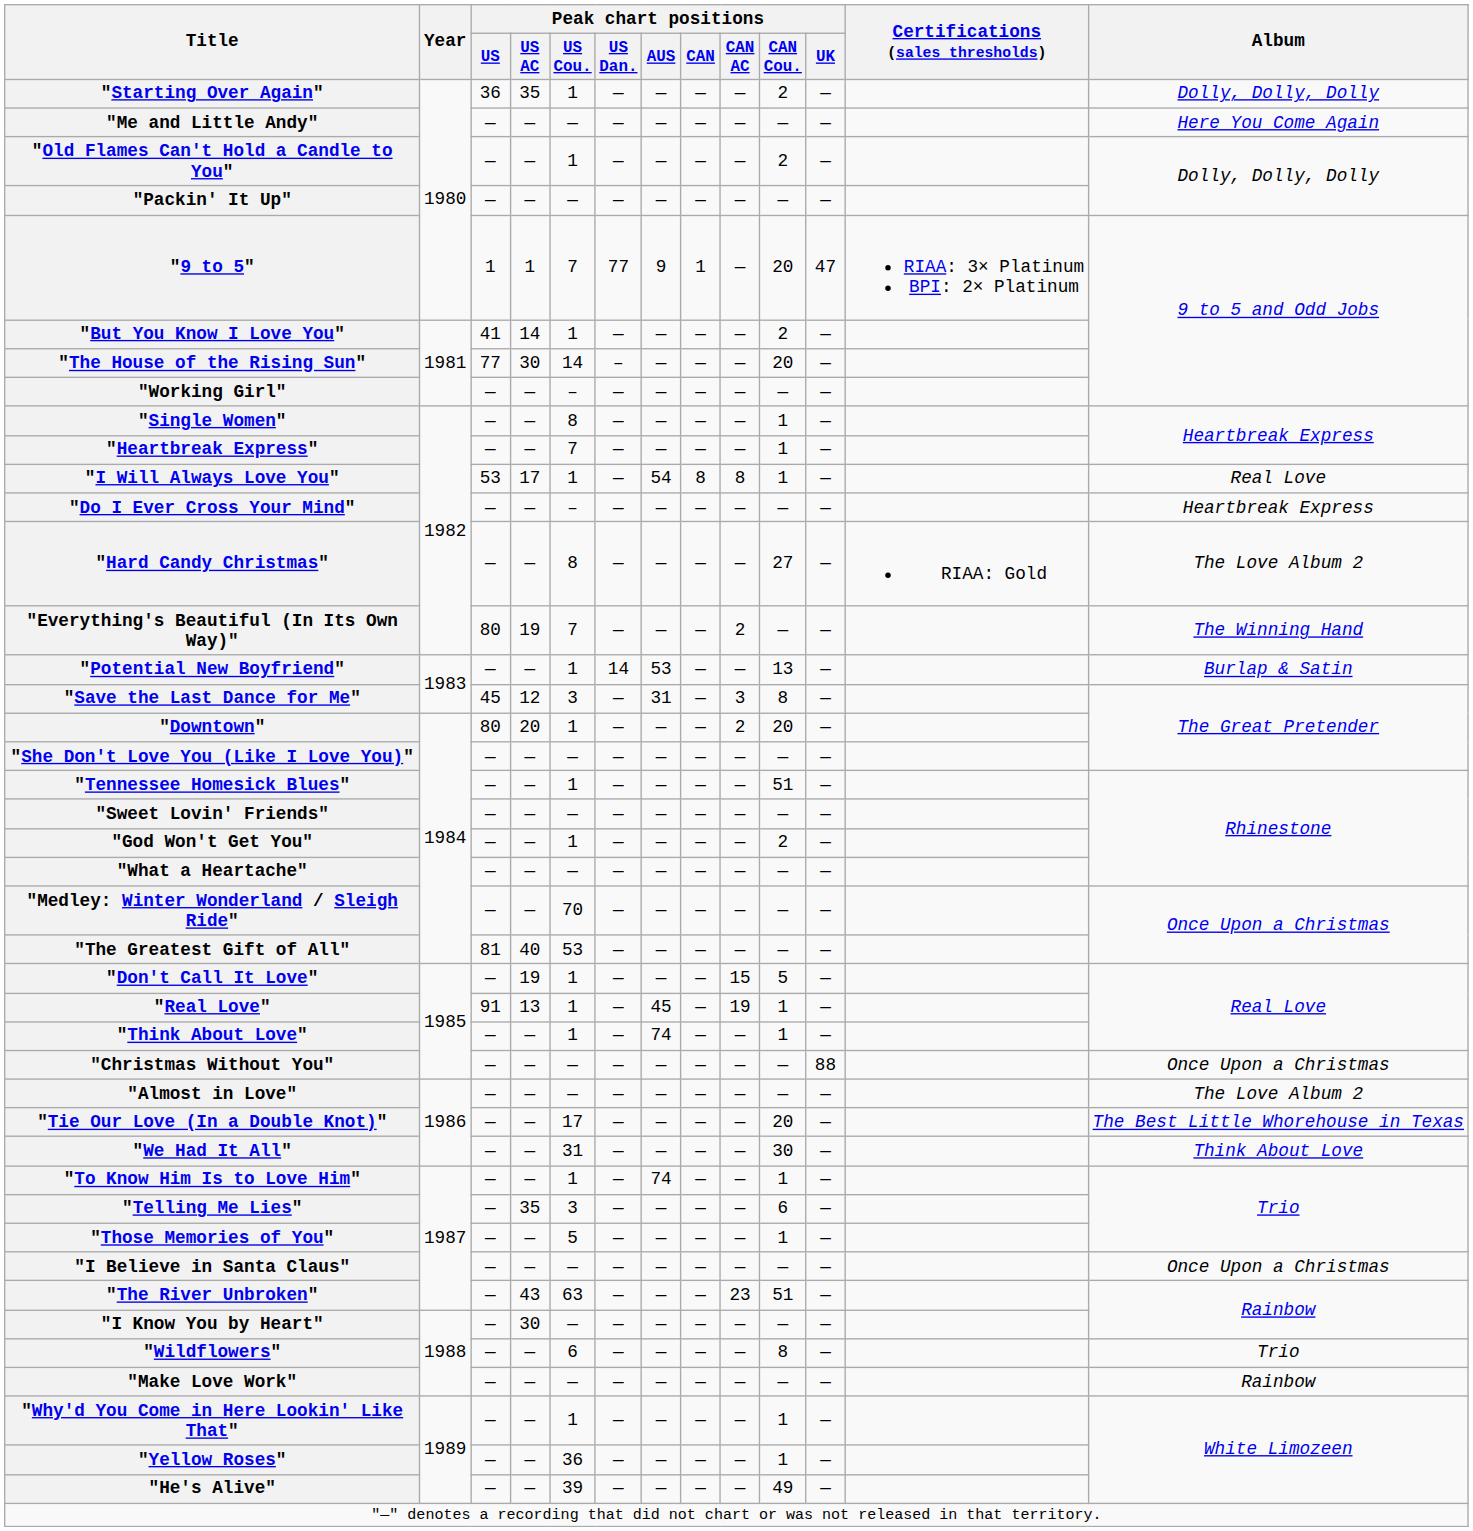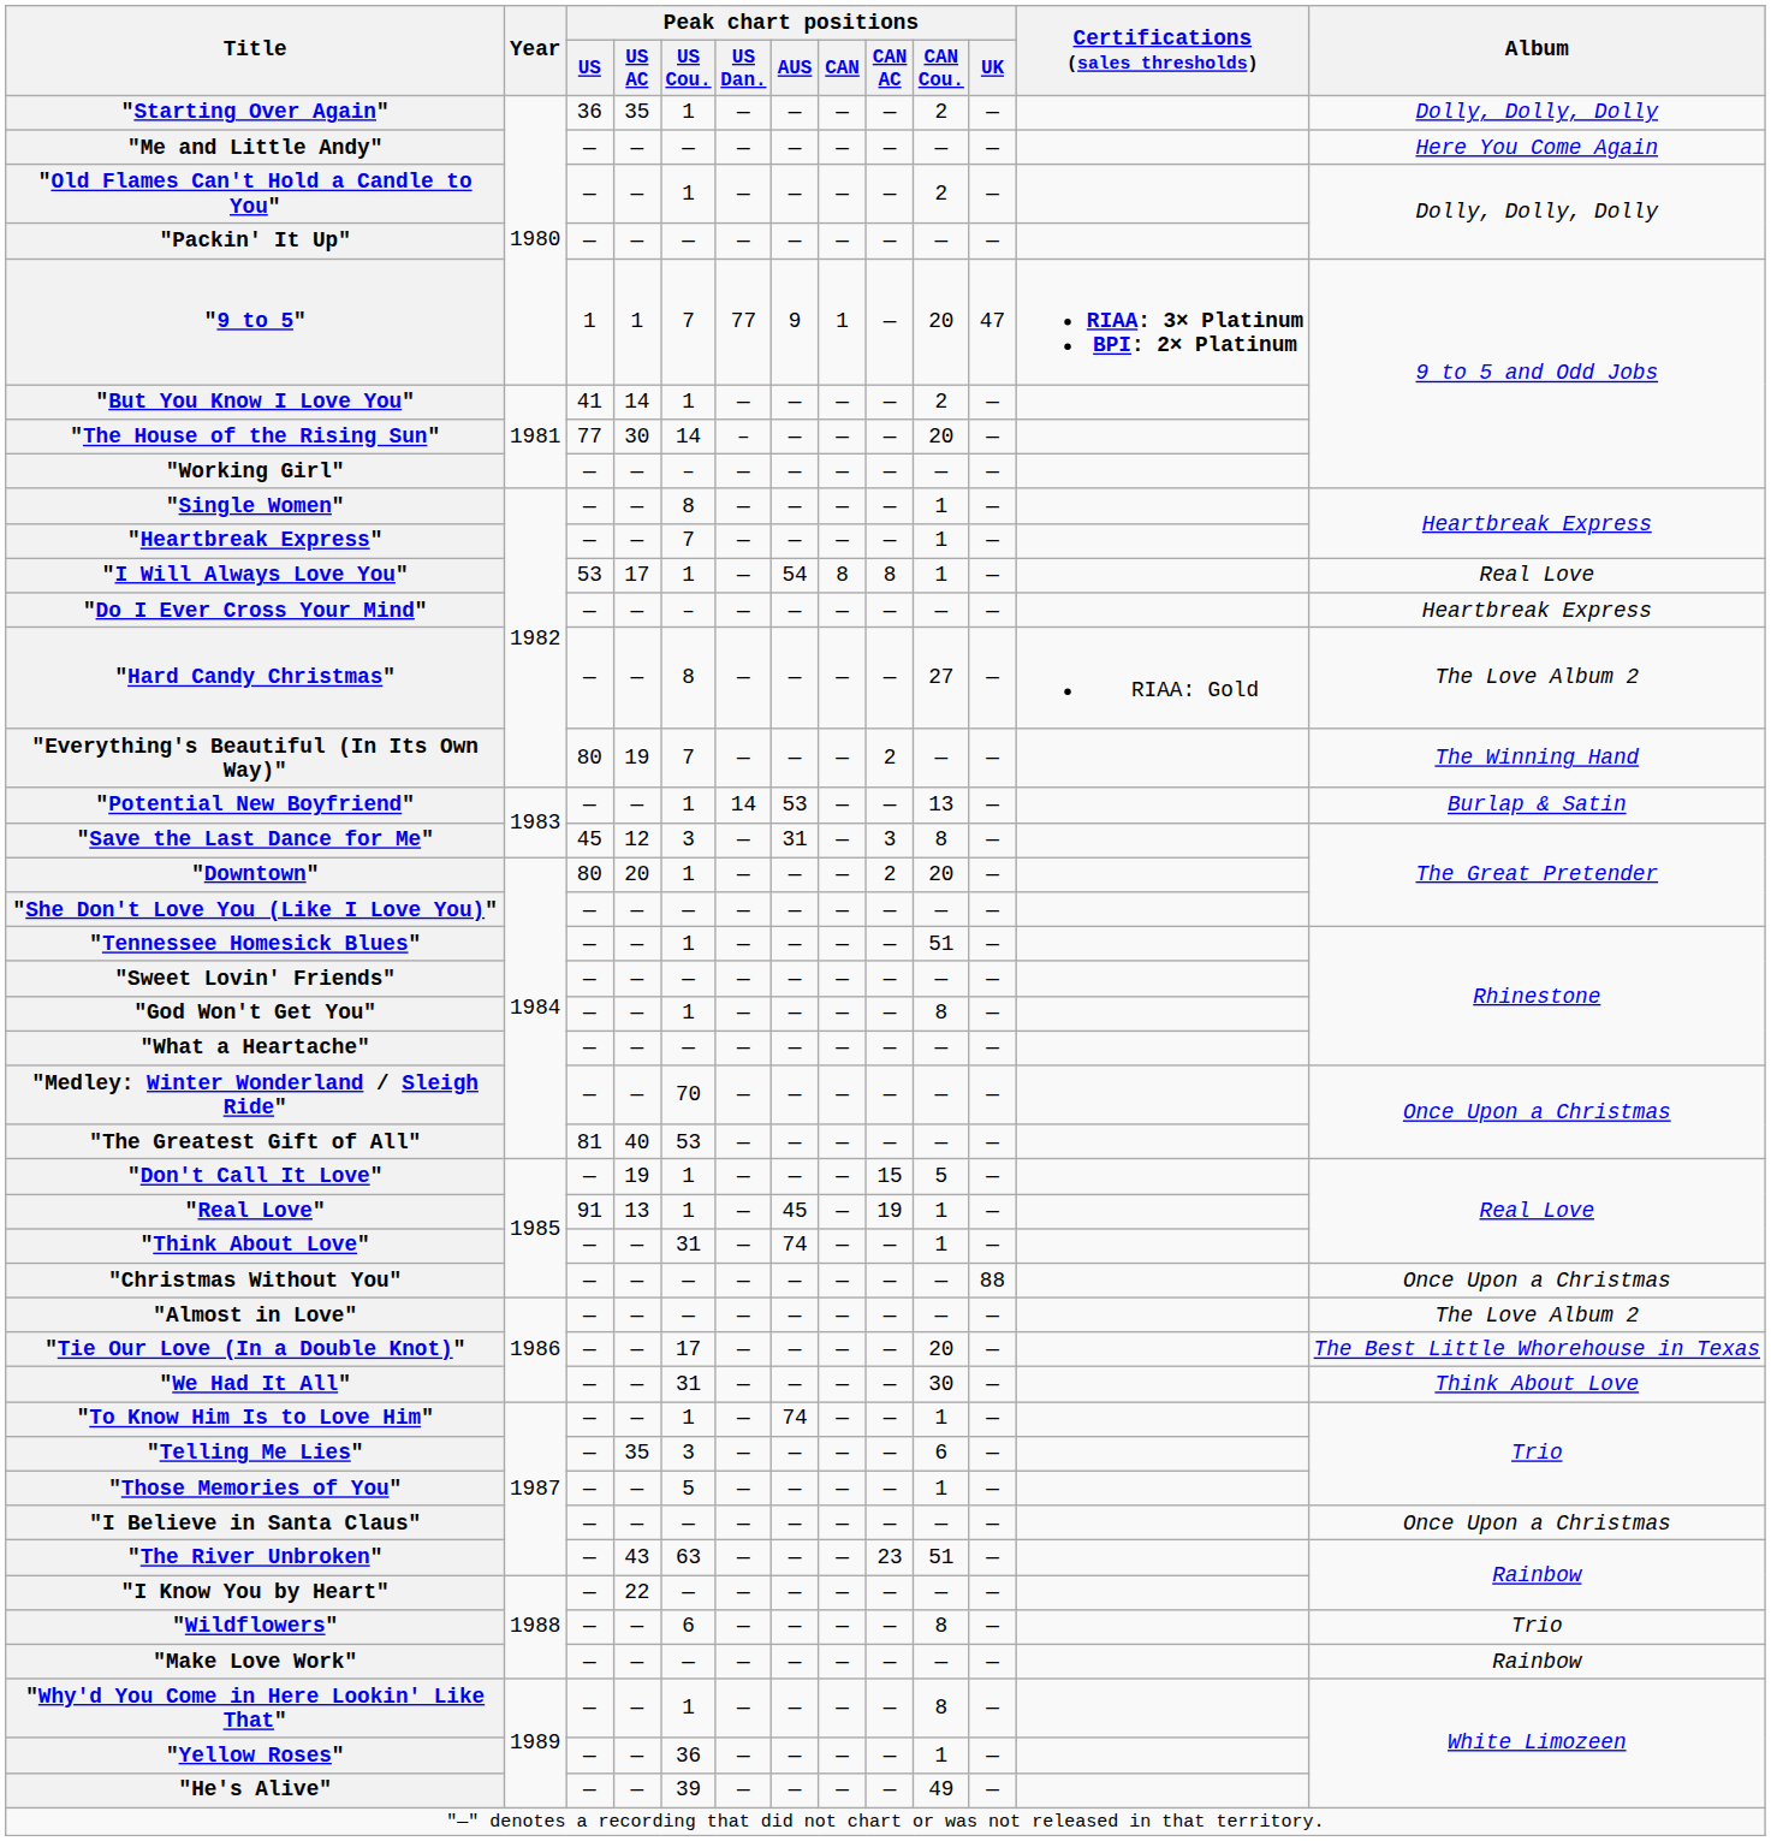 <table class="wikitable plainrowheaders" style="text-align:center;">
 <tr>
 <th scope="col" rowspan="2" style="width:23em;">Title</th>
 <th scope="col" rowspan="2">Year</th>
 <th scope="col" colspan="9">Peak chart positions</th>
 <th scope="col" rowspan="2"><a href='#'>Certifications</a><br><small>(<a href='#'>sales thresholds</a>)</small></th>
 <th scope="col" rowspan="2">Album</th>
 </tr>
 <tr>
 <th scope="col" style="width:2em;font-size:90%;"><a href='#'>US</a><br></th>
 <th scope="col" style="width:2em;font-size:90%;"><a href='#'>US<br>AC</a><br></th>
 <th scope="col" style="width:2em;font-size:90%;"><a href='#'>US<br>Cou.</a><br></th>
 <th scope="col" style="width:2em;font-size:90%;"><a href='#'>US<br>Dan.</a><br></th>
 <th scope="col" style="width:2em;font-size:90%;"><a href='#'>AUS</a><br></th>
 <th scope="col" style="width:2em;font-size:90%;"><a href='#'>CAN</a><br></th>
 <th scope="col" style="width:2em;font-size:90%;"><a href='#'>CAN<br>AC</a><br></th>
 <th scope="col" style="width:2em;font-size:90%;"><a href='#'>CAN<br>Cou.</a><br></th>
 <th scope="col" style="width:2em;font-size:90%;"><a href='#'>UK</a><br></th>
 </tr>
 <tr>
 <th scope="row">"<a href='#'>Starting Over Again</a>"</th>
 <td rowspan="5">1980</td>
 <td>36</td>
 <td>35</td>
 <td>1</td>
 <td>—</td>
 <td>—</td>
 <td>—</td>
 <td>—</td>
 <td>2</td>
 <td>—</td>
 <td></td>
 <td><em><a href='#'>Dolly, Dolly, Dolly</a></em></td>
 </tr>
 <tr>
 <th scope="row">"Me and Little Andy"</th>
 <td>—</td>
 <td>—</td>
 <td>—</td>
 <td>—</td>
 <td>—</td>
 <td>—</td>
 <td>—</td>
 <td>—</td>
 <td>—</td>
 <td></td>
 <td><em><a href='#'>Here You Come Again</a></em></td>
 </tr>
 <tr>
 <th scope="row">"<a href='#'>Old Flames Can't Hold a Candle to You</a>"</th>
 <td>—</td>
 <td>—</td>
 <td>1</td>
 <td>—</td>
 <td>—</td>
 <td>—</td>
 <td>—</td>
 <td>2</td>
 <td>—</td>
 <td></td>
 <td rowspan = "2"><em>Dolly, Dolly, Dolly</em></td>
 </tr>
 <tr>
 <th scope="row">"Packin' It Up"</th>
 <td>—</td>
 <td>—</td>
 <td>—</td>
 <td>—</td>
 <td>—</td>
 <td>—</td>
 <td>—</td>
 <td>—</td>
 <td>—</td>
 <td></td>
 </tr>
 <tr>
 <th scope="row">"<a href='#'>9 to 5</a>"</th>
 <td>1</td>
 <td>1</td>
 <td>7</td>
 <td>77</td>
 <td>9</td>
 <td>1</td>
 <td>—</td>
 <td>20</td>
 <td>47</td>
-<td><br><ul><li><a href='#'>RIAA</a>: 3× Platinum</li><li><a href='#'>BPI</a>: 2× Platinum</li></ul></td>
+<td><strong><br><ul><li><a href='#'>RIAA</a>: 3× Platinum</li><li><a href='#'>BPI</a>: 2× Platinum</li></ul></strong></td>
 <td rowspan="4"><em><a href='#'>9 to 5 and Odd Jobs</a></em></td>
 </tr>
 <tr>
 <th scope="row">"<a href='#'>But You Know I Love You</a>"</th>
 <td rowspan="3">1981</td>
 <td>41</td>
 <td>14</td>
 <td>1</td>
 <td>—</td>
 <td>—</td>
 <td>—</td>
 <td>—</td>
 <td>2</td>
 <td>—</td>
 <td></td>
 </tr>
 <tr>
 <th scope="row">"<a href='#'>The House of the Rising Sun</a>"</th>
 <td>77</td>
 <td>30</td>
 <td>14</td>
 <td>–</td>
 <td>—</td>
 <td>—</td>
 <td>—</td>
 <td>20</td>
 <td>—</td>
 <td></td>
 </tr>
 <tr>
 <th scope="row">"Working Girl"</th>
 <td>—</td>
 <td>—</td>
 <td>–</td>
 <td>—</td>
 <td>—</td>
 <td>—</td>
 <td>—</td>
 <td>—</td>
 <td>—</td>
 <td></td>
 </tr>
 <tr>
 <th scope="row">"<a href='#'>Single Women</a>"</th>
 <td rowspan="6">1982</td>
 <td>—</td>
 <td>—</td>
 <td>8</td>
 <td>—</td>
 <td>—</td>
 <td>—</td>
 <td>—</td>
 <td>1</td>
 <td>—</td>
 <td></td>
 <td rowspan="2"><em><a href='#'>Heartbreak Express</a></em></td>
 </tr>
 <tr>
 <th scope="row">"<a href='#'>Heartbreak Express</a>"</th>
 <td>—</td>
 <td>—</td>
 <td>7</td>
 <td>—</td>
 <td>—</td>
 <td>—</td>
 <td>—</td>
 <td>1</td>
 <td>—</td>
 <td></td>
 </tr>
 <tr>
 <th scope="row">"<a href='#'>I Will Always Love You</a>"</th>
 <td>53</td>
 <td>17</td>
 <td>1</td>
 <td>—</td>
 <td>54</td>
 <td>8</td>
 <td>8</td>
 <td>1</td>
 <td>—</td>
 <td></td>
 <td><em>Real Love</em></td>
 </tr>
 <tr>
 <th scope="row">"<a href='#'>Do I Ever Cross Your Mind</a>"</th>
 <td>—</td>
 <td>—</td>
 <td>–</td>
 <td>—</td>
 <td>—</td>
 <td>—</td>
 <td>—</td>
 <td>—</td>
 <td>—</td>
 <td></td>
 <td><em>Heartbreak Express</em></td>
 </tr>
 <tr>
 <th scope="row">"<a href='#'>Hard Candy Christmas</a>"</th>
 <td>—</td>
 <td>—</td>
 <td>8</td>
 <td>—</td>
 <td>—</td>
 <td>—</td>
 <td>—</td>
 <td>27</td>
 <td>—</td>
 <td><br><ul><li>RIAA: Gold</li></ul></td>
 <td><em>The Love Album 2</em></td>
 </tr>
 <tr>
 <th scope="row">"Everything's Beautiful (In Its Own Way)"<br></th>
 <td>80</td>
 <td>19</td>
 <td>7</td>
 <td>—</td>
 <td>—</td>
 <td>—</td>
 <td>2</td>
 <td>—</td>
 <td>—</td>
 <td></td>
 <td><em><a href='#'>The Winning Hand</a></em></td>
 </tr>
 <tr>
 <th scope="row">"<a href='#'>Potential New Boyfriend</a>"</th>
 <td rowspan="2">1983</td>
 <td>—</td>
 <td>—</td>
 <td>1</td>
 <td>14</td>
 <td>53</td>
 <td>—</td>
 <td>—</td>
 <td>13</td>
 <td>—</td>
 <td></td>
 <td><em><a href='#'>Burlap & Satin</a></em></td>
 </tr>
 <tr>
 <th scope="row">"<a href='#'>Save the Last Dance for Me</a>"</th>
 <td>45</td>
 <td>12</td>
 <td>3</td>
 <td>—</td>
 <td>31</td>
 <td>—</td>
 <td>3</td>
 <td>8</td>
 <td>—</td>
 <td></td>
 <td rowspan="3"><em><a href='#'>The Great Pretender</a></em></td>
 </tr>
 <tr>
 <th scope="row">"<a href='#'>Downtown</a>"</th>
 <td rowspan="8">1984</td>
 <td>80</td>
 <td>20</td>
 <td>1</td>
 <td>—</td>
 <td>—</td>
 <td>—</td>
 <td>2</td>
 <td>20</td>
 <td>—</td>
 <td></td>
 </tr>
 <tr>
 <th scope="row">"<a href='#'>She Don't Love You (Like I Love You)</a>"</th>
 <td>—</td>
 <td>—</td>
 <td>—</td>
 <td>—</td>
 <td>—</td>
 <td>—</td>
 <td>—</td>
 <td>—</td>
 <td>—</td>
 <td></td>
 </tr>
 <tr>
 <th scope="row">"<a href='#'>Tennessee Homesick Blues</a>"</th>
 <td>—</td>
 <td>—</td>
 <td>1</td>
 <td>—</td>
 <td>—</td>
 <td>—</td>
 <td>—</td>
 <td>51</td>
 <td>—</td>
 <td></td>
 <td rowspan="4"><em><a href='#'>Rhinestone</a></em></td>
 </tr>
 <tr>
 <th scope="row">"Sweet Lovin' Friends"<br></th>
 <td>—</td>
 <td>—</td>
 <td>—</td>
 <td>—</td>
 <td>—</td>
 <td>—</td>
 <td>—</td>
 <td>—</td>
 <td>—</td>
 <td></td>
 </tr>
 <tr>
 <th scope="row">"God Won't Get You"</th>
 <td>—</td>
 <td>—</td>
 <td>1</td>
 <td>—</td>
 <td>—</td>
 <td>—</td>
 <td>—</td>
-<td>2</td>
+<td>8</td>
 <td>—</td>
 <td></td>
 </tr>
 <tr>
 <th scope="row">"What a Heartache"</th>
 <td>—</td>
 <td>—</td>
 <td>—</td>
 <td>—</td>
 <td>—</td>
 <td>—</td>
 <td>—</td>
 <td>—</td>
 <td>—</td>
 <td></td>
 </tr>
 <tr>
 <th scope="row">"Medley: <a href='#'>Winter Wonderland</a> / <a href='#'>Sleigh Ride</a>"</th>
 <td>—</td>
 <td>—</td>
 <td>70</td>
 <td>—</td>
 <td>—</td>
 <td>—</td>
 <td>—</td>
 <td>—</td>
 <td>—</td>
 <td></td>
 <td rowspan="2"><em><a href='#'>Once Upon a Christmas</a></em></td>
 </tr>
 <tr>
 <th scope="row">"The Greatest Gift of All"<br></th>
 <td>81</td>
 <td>40</td>
 <td>53</td>
 <td>—</td>
 <td>—</td>
 <td>—</td>
 <td>—</td>
 <td>—</td>
 <td>—</td>
 <td></td>
 </tr>
 <tr>
 <th scope="row">"<a href='#'>Don't Call It Love</a>"</th>
 <td rowspan="4">1985</td>
 <td>—</td>
 <td>19</td>
 <td>1</td>
 <td>—</td>
 <td>—</td>
 <td>—</td>
 <td>15</td>
 <td>5</td>
 <td>—</td>
 <td></td>
 <td rowspan="3"><em><a href='#'>Real Love</a></em></td>
 </tr>
 <tr>
 <th scope="row">"<a href='#'>Real Love</a>"<br></th>
 <td>91</td>
 <td>13</td>
 <td>1</td>
 <td>—</td>
 <td>45</td>
 <td>—</td>
 <td>19</td>
 <td>1</td>
 <td>—</td>
 <td></td>
 </tr>
 <tr>
 <th scope="row">"<a href='#'>Think About Love</a>"</th>
 <td>—</td>
 <td>—</td>
-<td>1</td>
+<td>31</td>
 <td>—</td>
 <td>74</td>
 <td>—</td>
 <td>—</td>
 <td>1</td>
 <td>—</td>
 <td></td>
 </tr>
 <tr>
 <th scope="row">"Christmas Without You"<br></th>
 <td>—</td>
 <td>—</td>
 <td>—</td>
 <td>—</td>
 <td>—</td>
 <td>—</td>
 <td>—</td>
 <td>—</td>
 <td>88</td>
 <td></td>
 <td><em>Once Upon a Christmas</em></td>
 </tr>
 <tr>
 <th scope = "row">"Almost in Love"</th>
 <td rowspan="3">1986</td>
 <td>—</td>
 <td>—</td>
 <td>—</td>
 <td>—</td>
 <td>—</td>
 <td>—</td>
 <td>—</td>
 <td>—</td>
 <td>—</td>
 <td></td>
 <td><em>The Love Album 2</em></td>
 </tr>
 <tr>
 <th scope="row">"<a href='#'>Tie Our Love (In a Double Knot)</a>"</th>
 <td>—</td>
 <td>—</td>
 <td>17</td>
 <td>—</td>
 <td>—</td>
 <td>—</td>
 <td>—</td>
 <td>20</td>
 <td>—</td>
 <td></td>
 <td><em><a href='#'>The Best Little Whorehouse in Texas</a></em></td>
 </tr>
 <tr>
 <th scope="row">"<a href='#'>We Had It All</a>"</th>
 <td>—</td>
 <td>—</td>
 <td>31</td>
 <td>—</td>
 <td>—</td>
 <td>—</td>
 <td>—</td>
 <td>30</td>
 <td>—</td>
 <td></td>
 <td><em><a href='#'>Think About Love</a></em></td>
 </tr>
 <tr>
 <th scope="row">"<a href='#'>To Know Him Is to Love Him</a>"<br></th>
 <td rowspan="5">1987</td>
 <td>—</td>
 <td>—</td>
 <td>1</td>
 <td>—</td>
 <td>74</td>
 <td>—</td>
 <td>—</td>
 <td>1</td>
 <td>—</td>
 <td></td>
 <td rowspan="3"><em><a href='#'>Trio</a></em></td>
 </tr>
 <tr>
 <th scope="row">"<a href='#'>Telling Me Lies</a>"<br></th>
 <td>—</td>
 <td>35</td>
 <td>3</td>
 <td>—</td>
 <td>—</td>
 <td>—</td>
 <td>—</td>
 <td>6</td>
 <td>—</td>
 <td></td>
 </tr>
 <tr>
 <th scope="row">"<a href='#'>Those Memories of You</a>"<br></th>
 <td>—</td>
 <td>—</td>
 <td>5</td>
 <td>—</td>
 <td>—</td>
 <td>—</td>
 <td>—</td>
 <td>1</td>
 <td>—</td>
 <td></td>
 </tr>
 <tr>
 <th scope="row">"I Believe in Santa Claus"<br></th>
 <td>—</td>
 <td>—</td>
 <td>—</td>
 <td>—</td>
 <td>—</td>
 <td>—</td>
 <td>—</td>
 <td>—</td>
 <td>—</td>
 <td></td>
 <td><em>Once Upon a Christmas</em></td>
 </tr>
 <tr>
 <th scope="row">"<a href='#'>The River Unbroken</a>"</th>
 <td>—</td>
 <td>43</td>
 <td>63</td>
 <td>—</td>
 <td>—</td>
 <td>—</td>
 <td>23</td>
 <td>51</td>
 <td>—</td>
 <td></td>
 <td rowspan="2"><em><a href='#'>Rainbow</a></em></td>
 </tr>
 <tr>
 <th scope="row">"I Know You by Heart"<br></th>
 <td rowspan="3">1988</td>
 <td>—</td>
-<td>30</td>
+<td>22</td>
 <td>—</td>
 <td>—</td>
 <td>—</td>
 <td>—</td>
 <td>—</td>
 <td>—</td>
 <td>—</td>
 <td></td>
 </tr>
 <tr>
 <th scope="row">"<a href='#'>Wildflowers</a>"<br></th>
 <td>—</td>
 <td>—</td>
 <td>6</td>
 <td>—</td>
 <td>—</td>
 <td>—</td>
 <td>—</td>
 <td>8</td>
 <td>—</td>
 <td></td>
 <td><em>Trio</em></td>
 </tr>
 <tr>
 <th scope="row">"Make Love Work"</th>
 <td>—</td>
 <td>—</td>
 <td>—</td>
 <td>—</td>
 <td>—</td>
 <td>—</td>
 <td>—</td>
 <td>—</td>
 <td>—</td>
 <td></td>
 <td><em>Rainbow</em></td>
 </tr>
 <tr>
 <th scope="row">"<a href='#'>Why'd You Come in Here Lookin' Like That</a>"</th>
 <td rowspan="3">1989</td>
 <td>—</td>
 <td>—</td>
 <td>1</td>
 <td>—</td>
 <td>—</td>
 <td>—</td>
 <td>—</td>
-<td>1</td>
+<td>8</td>
 <td>—</td>
 <td></td>
 <td rowspan="3"><em><a href='#'>White Limozeen</a></em></td>
 </tr>
 <tr>
 <th scope="row">"<a href='#'>Yellow Roses</a>"</th>
 <td>—</td>
 <td>—</td>
 <td>36</td>
 <td>—</td>
 <td>—</td>
 <td>—</td>
 <td>—</td>
 <td>1</td>
 <td>—</td>
 <td></td>
 </tr>
 <tr>
 <th scope="row">"He's Alive"</th>
 <td>—</td>
 <td>—</td>
 <td>39</td>
 <td>—</td>
 <td>—</td>
 <td>—</td>
 <td>—</td>
 <td>49</td>
 <td>—</td>
 <td></td>
 </tr>
 <tr>
 <td colspan="13" style="font-size:85%">"—" denotes a recording that did not chart or was not released in that territory.</td>
 </tr>
 </table>
